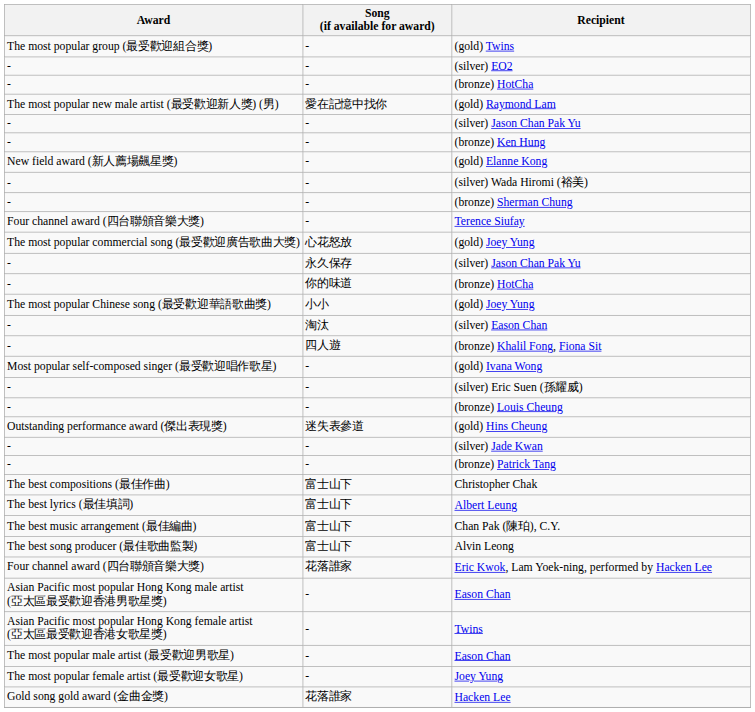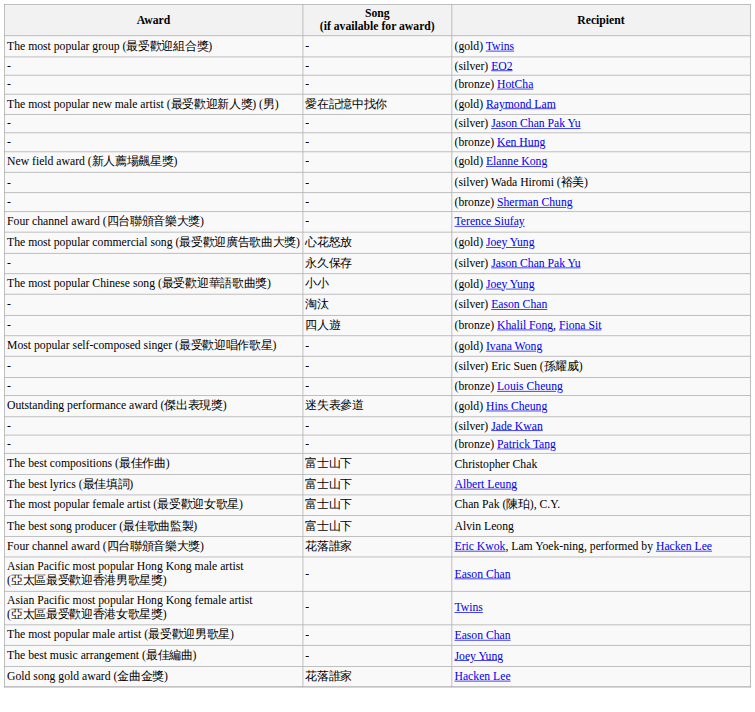 <table class="wikitable">
 <tr>
 <th width=40%>Award</th>
 <th width=20%>Song<br>(if available for award)</th>
 <th width=40%>Recipient</th>
 </tr>
 <tr>
 <td>The most popular group (最受歡迎組合獎)</td>
 <td>-</td>
 <td>(gold) <a href='#'>Twins</a></td>
 </tr>
 <tr>
 <td>-</td>
 <td>-</td>
 <td>(silver) <a href='#'>EO2</a></td>
 </tr>
 <tr>
 <td>-</td>
 <td>-</td>
 <td>(bronze) <a href='#'>HotCha</a></td>
 </tr>
 <tr>
 <td>The most popular new male artist (最受歡迎新人獎) (男)</td>
 <td>愛在記憶中找你</td>
 <td>(gold) <a href='#'>Raymond Lam</a></td>
 </tr>
 <tr>
 <td>-</td>
 <td>-</td>
 <td>(silver) <a href='#'>Jason Chan Pak Yu</a></td>
 </tr>
 <tr>
 <td>-</td>
 <td>-</td>
 <td>(bronze) <a href='#'>Ken Hung</a></td>
 </tr>
 <tr>
 <td>New field award (新人薦場飆星獎)</td>
 <td>-</td>
 <td>(gold) <a href='#'>Elanne Kong</a></td>
 </tr>
 <tr>
 <td>-</td>
 <td>-</td>
 <td>(silver) Wada Hiromi (裕美)</td>
 </tr>
 <tr>
 <td>-</td>
 <td>-</td>
 <td>(bronze) <a href='#'>Sherman Chung</a></td>
 </tr>
 <tr>
 <td>Four channel award (四台聯頒音樂大獎)</td>
 <td>-</td>
 <td><a href='#'>Terence Siufay</a></td>
 </tr>
 <tr>
 <td>The most popular commercial song (最受歡迎廣告歌曲大獎)</td>
 <td>心花怒放</td>
 <td>(gold) <a href='#'>Joey Yung</a></td>
 </tr>
 <tr>
 <td>-</td>
 <td>永久保存</td>
 <td>(silver) <a href='#'>Jason Chan Pak Yu</a></td>
 </tr>
 <tr>
-<td>-</td>
-<td>你的味道</td>
-<td>(bronze) <a href='#'>HotCha</a></td>
-</tr>
-<tr>
 <td>The most popular Chinese song (最受歡迎華語歌曲獎)</td>
 <td>小小</td>
 <td>(gold) <a href='#'>Joey Yung</a></td>
 </tr>
 <tr>
 <td>-</td>
 <td>淘汰</td>
 <td>(silver) <a href='#'>Eason Chan</a></td>
 </tr>
 <tr>
 <td>-</td>
 <td>四人遊</td>
 <td>(bronze) <a href='#'>Khalil Fong</a>, <a href='#'>Fiona Sit</a></td>
 </tr>
 <tr>
 <td>Most popular self-composed singer (最受歡迎唱作歌星)</td>
 <td>-</td>
 <td>(gold) <a href='#'>Ivana Wong</a></td>
 </tr>
 <tr>
 <td>-</td>
 <td>-</td>
 <td>(silver) Eric Suen (孫耀威)</td>
 </tr>
 <tr>
 <td>-</td>
 <td>-</td>
 <td>(bronze) <a href='#'>Louis Cheung</a></td>
 </tr>
 <tr>
 <td>Outstanding performance award (傑出表現獎)</td>
 <td>迷失表參道</td>
 <td>(gold) <a href='#'>Hins Cheung</a></td>
 </tr>
 <tr>
 <td>-</td>
 <td>-</td>
 <td>(silver) <a href='#'>Jade Kwan</a></td>
 </tr>
 <tr>
 <td>-</td>
 <td>-</td>
 <td>(bronze) <a href='#'>Patrick Tang</a></td>
 </tr>
 <tr>
 <td>The best compositions (最佳作曲)</td>
 <td>富士山下</td>
 <td>Christopher Chak</td>
 </tr>
 <tr>
 <td>The best lyrics (最佳填詞)</td>
 <td>富士山下</td>
 <td><a href='#'>Albert Leung</a></td>
 </tr>
 <tr>
-<td>The best music arrangement (最佳編曲)</td>
+<td>The most popular female artist (最受歡迎女歌星)</td>
 <td>富士山下</td>
 <td>Chan Pak (陳珀), C.Y.</td>
 </tr>
 <tr>
 <td>The best song producer (最佳歌曲監製)</td>
 <td>富士山下</td>
 <td>Alvin Leong</td>
 </tr>
 <tr>
 <td>Four channel award (四台聯頒音樂大獎)</td>
 <td>花落誰家</td>
 <td><a href='#'>Eric Kwok</a>, Lam Yoek-ning, performed by <a href='#'>Hacken Lee</a></td>
 </tr>
 <tr>
 <td>Asian Pacific most popular Hong Kong male artist<br>(亞太區最受歡迎香港男歌星獎)</td>
 <td>-</td>
 <td><a href='#'>Eason Chan</a></td>
 </tr>
 <tr>
 <td>Asian Pacific most popular Hong Kong female artist<br>(亞太區最受歡迎香港女歌星獎)</td>
 <td>-</td>
 <td><a href='#'>Twins</a></td>
 </tr>
 <tr>
 <td>The most popular male artist (最受歡迎男歌星)</td>
 <td>-</td>
 <td><a href='#'>Eason Chan</a></td>
 </tr>
 <tr>
-<td>The most popular female artist (最受歡迎女歌星)</td>
+<td>The best music arrangement (最佳編曲)</td>
 <td>-</td>
 <td><a href='#'>Joey Yung</a></td>
 </tr>
 <tr>
 <td>Gold song gold award (金曲金獎)</td>
 <td>花落誰家</td>
 <td><a href='#'>Hacken Lee</a></td>
 </tr>
 <tr>
 </tr>
 </table>
